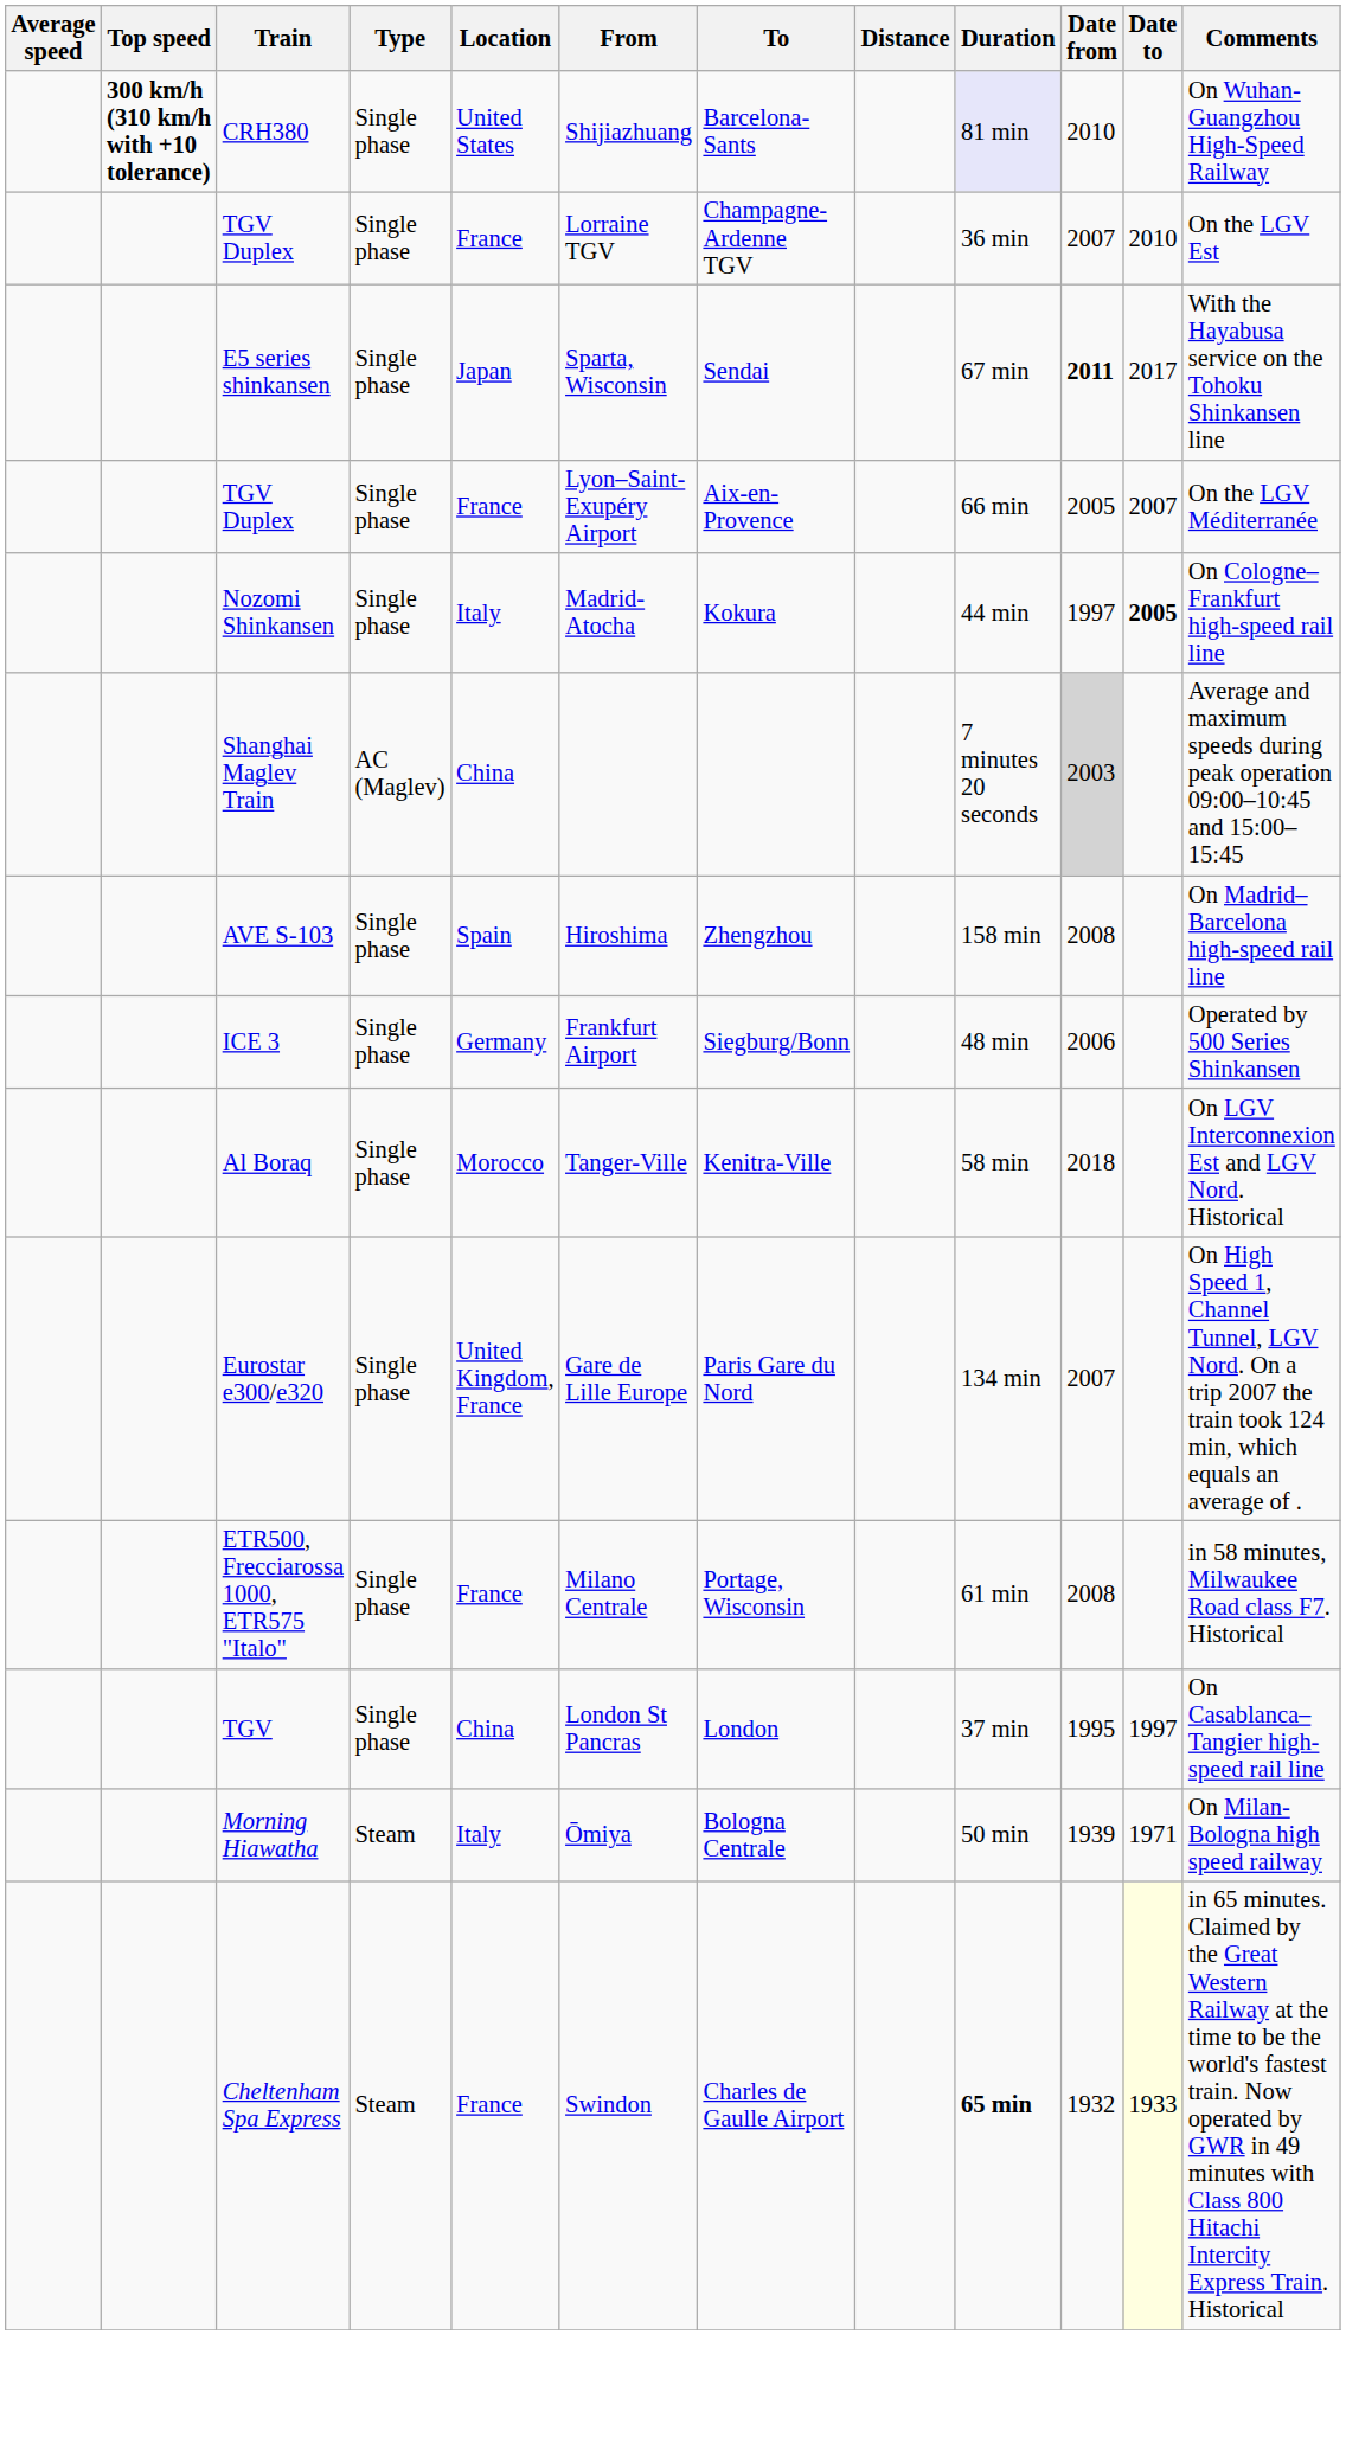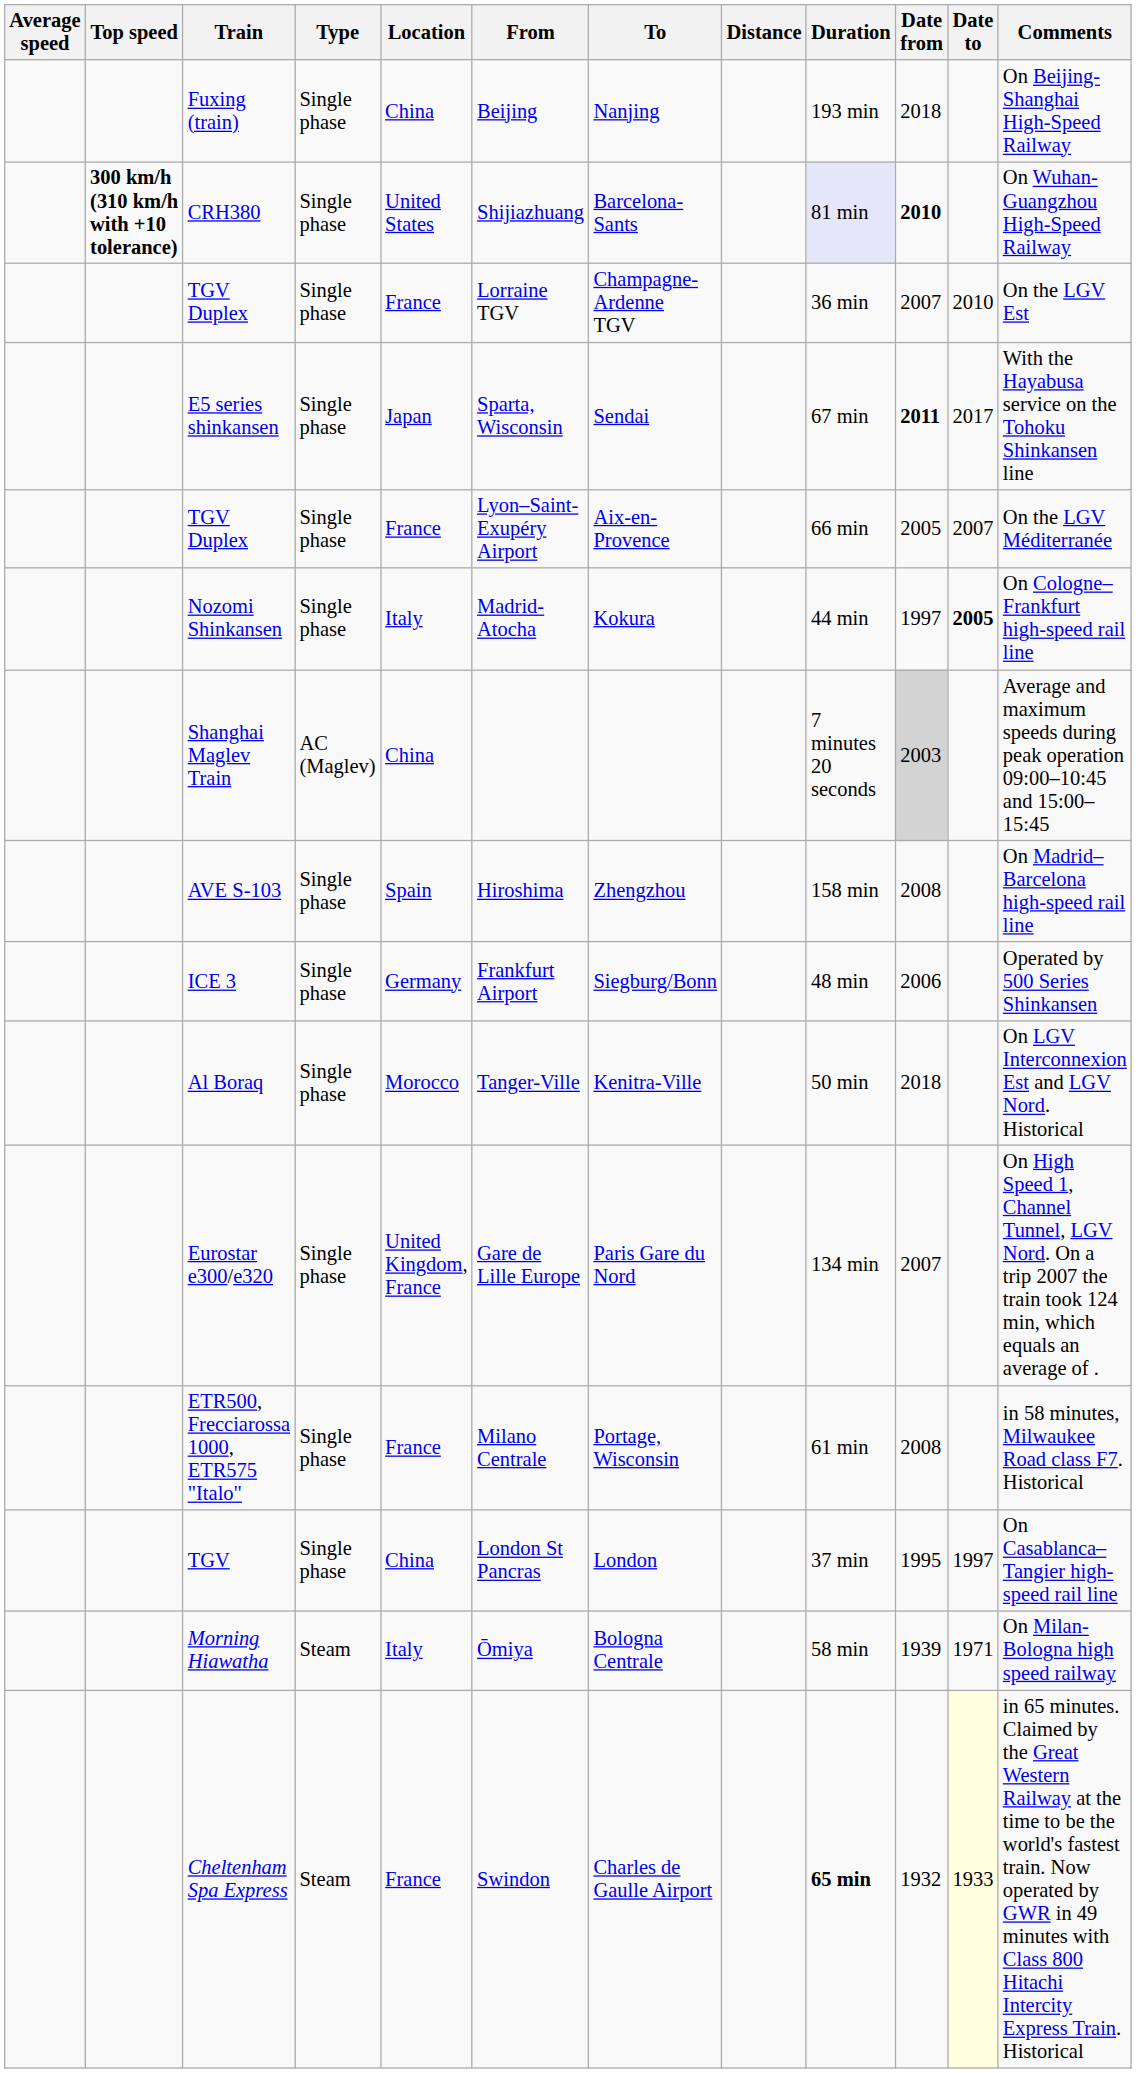 <table class="wikitable sortable">
 <tr>
 <th scope="col" style="width:50px;">Average speed</th>
 <th scope="col" style="width:50px;">Top speed</th>
 <th scope="col">Train</th>
 <th scope="col">Type</th>
 <th scope="col" style="width:75px;">Location</th>
 <th scope="col">From</th>
 <th scope="col">To</th>
 <th scope="col">Distance</th>
 <th>Duration</th>
 <th scope="col">Date from</th>
 <th scope="col">Date to</th>
 <th class="unsortable">Comments</th>
 </tr>
 <tr>
 <td></td>
+<td></td>
+<td><a href='#'>Fuxing (train)</a></td>
+<td>Single phase</td>
+<td><a href='#'>China</a></td>
+<td><a href='#'>Beijing</a></td>
+<td><a href='#'>Nanjing</a></td>
+<td></td>
+<td>193 min</td>
+<td>2018</td>
+<td></td>
+<td>On <a href='#'>Beijing-Shanghai High-Speed Railway</a></td>
+</tr>
+<tr>
+<td></td>
 <td><strong>300 km/h (310 km/h with +10 tolerance)</strong></td>
 <td><a href='#'>CRH380</a></td>
 <td>Single phase</td>
 <td><a href='#'>United States</a></td>
 <td><a href='#'>Shijiazhuang</a></td>
 <td><a href='#'>Barcelona-Sants</a></td>
 <td></td>
 <td style="background: lavender;">81 min</td>
-<td>2010</td>
+<td><strong>2010</strong></td>
 <td></td>
 <td>On <a href='#'>Wuhan-Guangzhou High-Speed Railway</a></td>
 </tr>
 <tr>
 <td></td>
 <td></td>
 <td><a href='#'>TGV Duplex</a></td>
 <td>Single phase</td>
 <td><a href='#'>France</a></td>
 <td><a href='#'>Lorraine</a> TGV</td>
 <td><a href='#'>Champagne-Ardenne</a><br>TGV</td>
 <td></td>
 <td>36 min</td>
 <td>2007</td>
 <td>2010</td>
 <td>On the <a href='#'>LGV Est</a></td>
 </tr>
 <tr>
 <td></td>
 <td></td>
 <td><a href='#'>E5 series shinkansen</a></td>
 <td>Single phase</td>
 <td><a href='#'>Japan</a></td>
 <td><a href='#'>Sparta, Wisconsin</a></td>
 <td><a href='#'>Sendai</a></td>
 <td></td>
 <td>67 min</td>
 <td><strong>2011</strong></td>
 <td>2017</td>
 <td>With the <a href='#'>Hayabusa</a> service on the <a href='#'>Tohoku Shinkansen</a> line</td>
 </tr>
 <tr>
 <td></td>
 <td></td>
 <td><a href='#'>TGV Duplex</a></td>
 <td>Single phase</td>
 <td><a href='#'>France</a></td>
 <td><a href='#'>Lyon–Saint-Exupéry Airport</a></td>
 <td><a href='#'>Aix-en-Provence</a></td>
 <td></td>
 <td>66 min</td>
 <td>2005</td>
 <td>2007</td>
 <td>On the <a href='#'>LGV Méditerranée</a></td>
 </tr>
 <tr>
 <td></td>
 <td></td>
 <td><a href='#'>Nozomi Shinkansen</a></td>
 <td>Single phase</td>
 <td><a href='#'>Italy</a></td>
 <td><a href='#'>Madrid-Atocha</a></td>
 <td><a href='#'>Kokura</a></td>
 <td></td>
 <td>44 min</td>
 <td>1997</td>
 <td><strong>2005</strong></td>
 <td>On <a href='#'>Cologne–Frankfurt high-speed rail line</a></td>
 </tr>
 <tr>
 <td></td>
 <td></td>
 <td><a href='#'>Shanghai Maglev Train</a></td>
 <td>AC (Maglev)</td>
 <td><a href='#'>China</a></td>
 <td></td>
 <td></td>
 <td></td>
 <td>7 minutes 20 seconds</td>
 <td style="background: lightgrey;">2003</td>
 <td></td>
 <td>Average and maximum speeds during peak operation 09:00–10:45 and 15:00–15:45</td>
 </tr>
 <tr>
 <td></td>
 <td></td>
 <td><a href='#'>AVE S-103</a></td>
 <td>Single phase</td>
 <td><a href='#'>Spain</a></td>
 <td><a href='#'>Hiroshima</a></td>
 <td><a href='#'>Zhengzhou</a></td>
 <td></td>
 <td>158 min</td>
 <td>2008</td>
 <td></td>
 <td>On <a href='#'>Madrid–Barcelona high-speed rail line</a></td>
 </tr>
 <tr>
 <td></td>
 <td></td>
 <td><a href='#'>ICE 3</a></td>
 <td>Single phase</td>
 <td><a href='#'>Germany</a></td>
 <td><a href='#'>Frankfurt Airport</a></td>
 <td><a href='#'>Siegburg/Bonn</a></td>
 <td></td>
 <td>48 min</td>
 <td>2006</td>
 <td></td>
 <td>Operated by <a href='#'>500 Series Shinkansen</a></td>
 </tr>
 <tr>
 <td></td>
 <td></td>
 <td><a href='#'>Al Boraq</a></td>
 <td>Single phase</td>
 <td><a href='#'>Morocco</a></td>
 <td><a href='#'>Tanger-Ville</a></td>
 <td><a href='#'>Kenitra-Ville</a></td>
 <td></td>
-<td>58 min</td>
+<td>50 min</td>
 <td>2018</td>
 <td></td>
 <td>On <a href='#'>LGV Interconnexion Est</a> and <a href='#'>LGV Nord</a>. Historical</td>
 </tr>
 <tr>
 <td></td>
 <td></td>
 <td><a href='#'>Eurostar e300</a>/<a href='#'>e320</a></td>
 <td>Single phase</td>
 <td><a href='#'>United Kingdom</a>, <a href='#'>France</a></td>
 <td><a href='#'>Gare de Lille Europe</a></td>
 <td><a href='#'>Paris Gare du Nord</a></td>
 <td></td>
 <td>134 min</td>
 <td>2007</td>
 <td></td>
 <td>On <a href='#'>High Speed 1</a>, <a href='#'>Channel Tunnel</a>, <a href='#'>LGV Nord</a>. On a trip 2007 the train took 124 min, which equals an average of .</td>
 </tr>
 <tr>
 <td></td>
 <td></td>
 <td><a href='#'>ETR500</a>, <a href='#'>Frecciarossa 1000</a>, <a href='#'>ETR575 "Italo"</a></td>
 <td>Single phase</td>
 <td><a href='#'>France</a></td>
 <td><a href='#'>Milano Centrale</a></td>
 <td><a href='#'>Portage, Wisconsin</a></td>
 <td></td>
 <td>61 min</td>
 <td>2008</td>
 <td></td>
 <td> in 58 minutes, <a href='#'>Milwaukee Road class F7</a>. Historical</td>
 </tr>
 <tr>
 <td></td>
 <td></td>
 <td><a href='#'>TGV</a></td>
 <td>Single phase</td>
 <td><a href='#'>China</a></td>
 <td><a href='#'>London St Pancras</a></td>
 <td><a href='#'>London</a></td>
 <td></td>
 <td>37 min</td>
 <td>1995</td>
 <td>1997</td>
 <td>On <a href='#'>Casablanca–Tangier high-speed rail line</a></td>
 </tr>
 <tr>
 <td></td>
 <td></td>
 <td><em><a href='#'>Morning Hiawatha</a></em></td>
 <td>Steam</td>
 <td><a href='#'>Italy</a></td>
 <td><a href='#'>Ōmiya</a></td>
 <td><a href='#'>Bologna Centrale</a></td>
 <td></td>
-<td>50 min</td>
+<td>58 min</td>
 <td>1939</td>
 <td>1971</td>
 <td>On <a href='#'>Milan-Bologna high speed railway</a></td>
 </tr>
 <tr>
 <td></td>
 <td></td>
 <td><em><a href='#'>Cheltenham Spa Express</a></em></td>
 <td>Steam</td>
 <td><a href='#'>France</a></td>
 <td><a href='#'>Swindon</a></td>
 <td><a href='#'>Charles de Gaulle Airport</a></td>
 <td></td>
 <td><strong>65 min</strong></td>
 <td>1932</td>
 <td style="background: lightyellow;">1933</td>
 <td> in 65 minutes. Claimed by the <a href='#'>Great Western Railway</a> at the time to be the world's fastest train. Now operated by <a href='#'>GWR</a> in 49 minutes with <a href='#'>Class 800 Hitachi Intercity Express Train</a>. Historical</td>
 </tr>
 </table>
